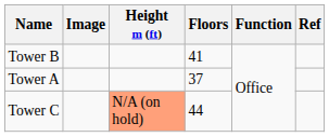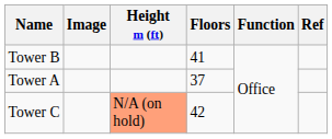 <table class="wikitable sortable static-row-numbers">
 <tr>
 <th>Name</th>
 <th>Image</th>
 <th width="75px">Height<br><small><a href='#'>m</a> (<a href='#'>ft</a>)</small></th>
 <th>Floors</th>
 <th>Function</th>
 <th>Ref</th>
 </tr>
 <tr>
 <td>Tower B</td>
 <td></td>
 <td></td>
 <td>41</td>
 <td rowspan=3>Office</td>
 <td></td>
 </tr>
 <tr>
 <td>Tower A</td>
 <td></td>
 <td></td>
 <td>37</td>
 <td></td>
 </tr>
 <tr>
 <td>Tower C</td>
 <td></td>
 <td style="background: lightsalmon;">N/A (on hold)</td>
-<td>44</td>
+<td>42</td>
 <td></td>
 </tr>
 </table>
